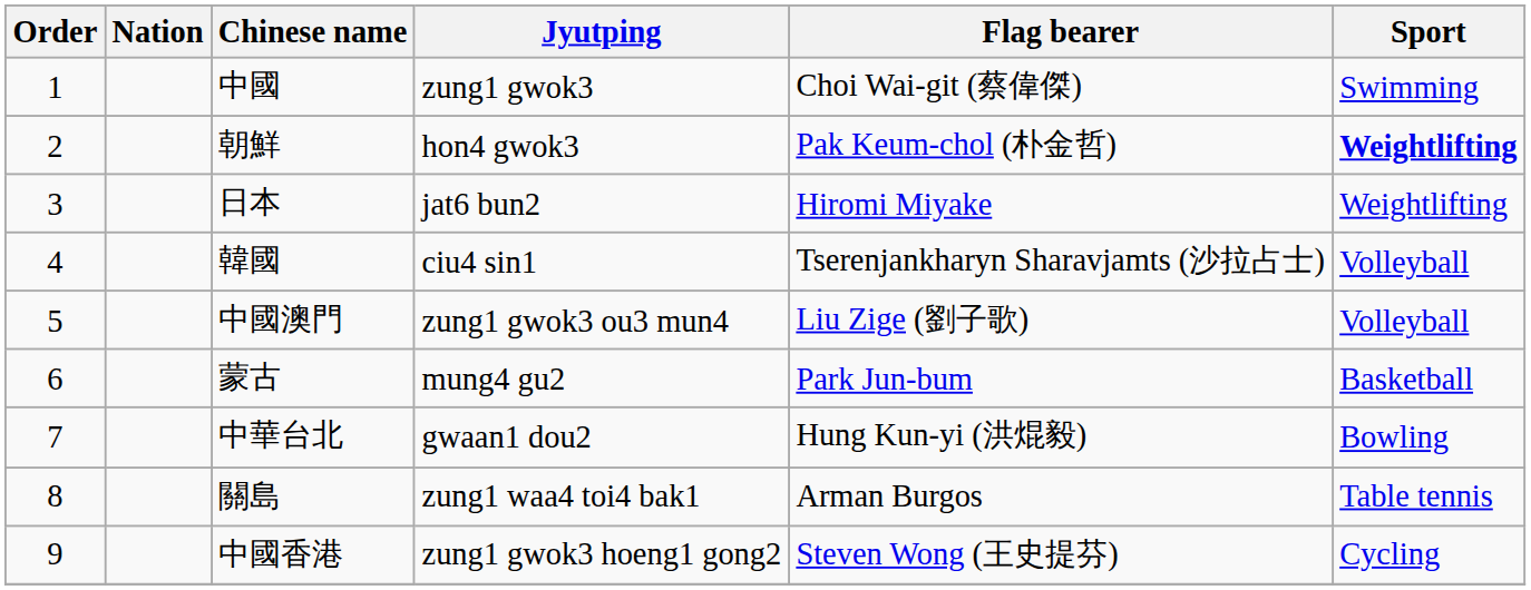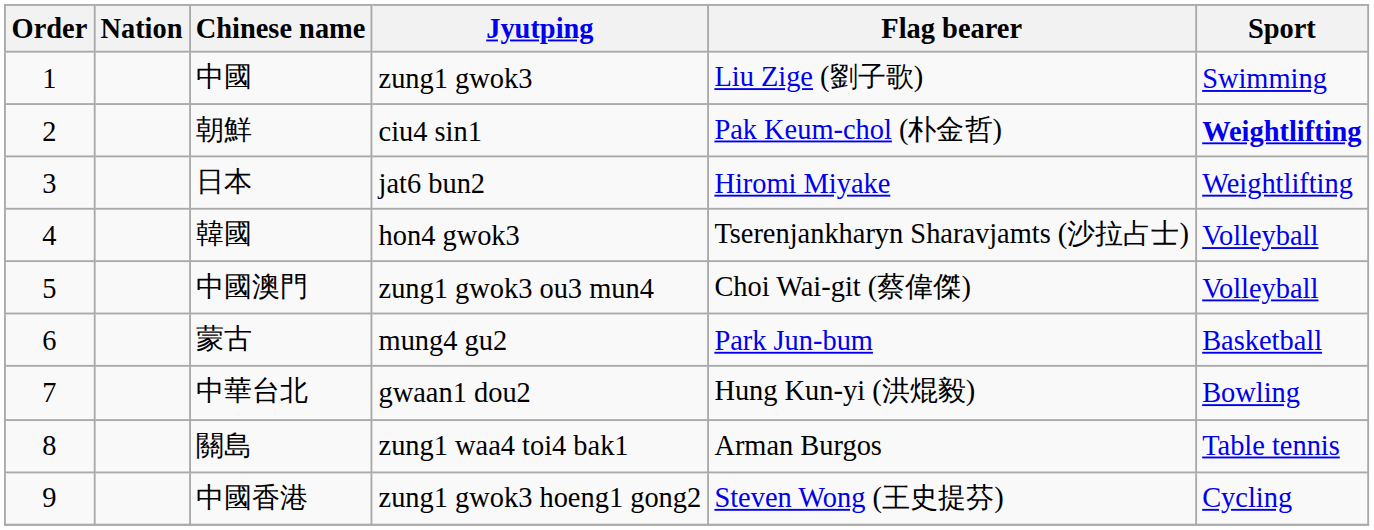 <table class="wikitable sortable" style="font-size:95%">
 <tr>
 <th>Order</th>
 <th>Nation</th>
 <th>Chinese name</th>
 <th><a href='#'>Jyutping</a></th>
 <th>Flag bearer</th>
 <th>Sport</th>
 </tr>
 <tr>
 <td align=center>1</td>
 <td></td>
 <td>中國</td>
 <td>zung1 gwok3</td>
-<td>Choi Wai-git (蔡偉傑)</td>
+<td><a href='#'>Liu Zige</a> (劉子歌)</td>
 <td><a href='#'>Swimming</a></td>
 </tr>
 <tr>
 <td align=center>2</td>
 <td></td>
 <td>朝鮮</td>
-<td>hon4 gwok3</td>
+<td>ciu4 sin1</td>
 <td><a href='#'>Pak Keum-chol</a> (朴金哲)</td>
 <td><strong><a href='#'>Weightlifting</a></strong></td>
 </tr>
 <tr>
 <td align=center>3</td>
 <td></td>
 <td>日本</td>
 <td>jat6 bun2</td>
 <td><a href='#'>Hiromi Miyake</a></td>
 <td><a href='#'>Weightlifting</a></td>
 </tr>
 <tr>
 <td align=center>4</td>
 <td></td>
 <td>韓國</td>
-<td>ciu4 sin1</td>
+<td>hon4 gwok3</td>
 <td>Tserenjankharyn Sharavjamts (沙拉占士)</td>
 <td><a href='#'>Volleyball</a></td>
 </tr>
 <tr>
 <td align=center>5</td>
 <td></td>
 <td>中國澳門</td>
 <td>zung1 gwok3 ou3 mun4</td>
-<td><a href='#'>Liu Zige</a> (劉子歌)</td>
+<td>Choi Wai-git (蔡偉傑)</td>
 <td><a href='#'>Volleyball</a></td>
 </tr>
 <tr>
 <td align=center>6</td>
 <td></td>
 <td>蒙古</td>
 <td>mung4 gu2</td>
 <td><a href='#'>Park Jun-bum</a></td>
 <td><a href='#'>Basketball</a></td>
 </tr>
 <tr>
 <td align=center>7</td>
 <td></td>
 <td>中華台北</td>
 <td>gwaan1 dou2</td>
 <td>Hung Kun-yi (洪焜毅)</td>
 <td><a href='#'>Bowling</a></td>
 </tr>
 <tr>
 <td align=center>8</td>
 <td></td>
 <td>關島</td>
 <td>zung1 waa4 toi4 bak1</td>
 <td>Arman Burgos</td>
 <td><a href='#'>Table tennis</a></td>
 </tr>
 <tr>
 <td align=center>9</td>
 <td></td>
 <td>中國香港</td>
 <td>zung1 gwok3 hoeng1 gong2</td>
 <td><a href='#'>Steven Wong</a> (王史提芬)</td>
 <td><a href='#'>Cycling</a></td>
 </tr>
 <tr>
 </tr>
 </table>
